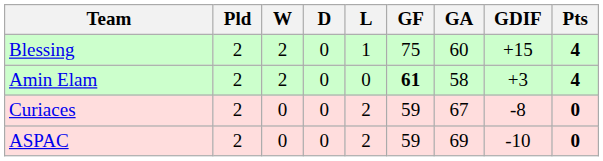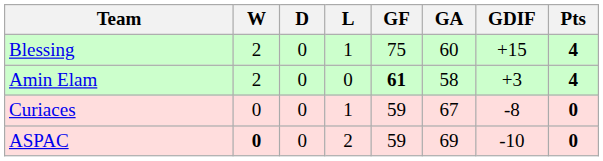 <table class=wikitable style="text-align:center" width=500>
 <tr>
 <th width=25%>Team</th>
-<th width=5%>Pld</th>
 <th width=5%>W</th>
 <th width=5%>D</th>
 <th width=5%>L</th>
 <th width=5%>GF</th>
 <th width=5%>GA</th>
 <th width=5%>GDIF</th>
 <th width=5%>Pts</th>
 </tr>
 <tr bgcolor=#ccffcc>
 <td align="left"> <a href='#'>Blessing</a></td>
 <td>2</td>
-<td>2</td>
 <td>0</td>
 <td>1</td>
 <td>75</td>
 <td>60</td>
 <td>+15</td>
 <td><strong>4</strong></td>
 </tr>
 <tr bgcolor=#ccffcc>
 <td align="left"> <a href='#'>Amin Elam</a></td>
 <td>2</td>
-<td>2</td>
 <td>0</td>
 <td>0</td>
 <td><strong>61</strong></td>
 <td>58</td>
 <td>+3</td>
 <td><strong>4</strong></td>
 </tr>
 <tr bgcolor=#ffdddd>
 <td align="left"> <a href='#'>Curiaces</a></td>
-<td>2</td>
 <td>0</td>
 <td>0</td>
-<td>2</td>
+<td>1</td>
 <td>59</td>
 <td>67</td>
 <td>-8</td>
 <td><strong>0</strong></td>
 </tr>
 <tr bgcolor=#ffdddd>
 <td align="left"> <a href='#'>ASPAC</a></td>
-<td>2</td>
-<td>0</td>
+<td><strong>0</strong></td>
 <td>0</td>
 <td>2</td>
 <td>59</td>
 <td>69</td>
 <td>-10</td>
 <td><strong>0</strong></td>
 </tr>
 </table>
